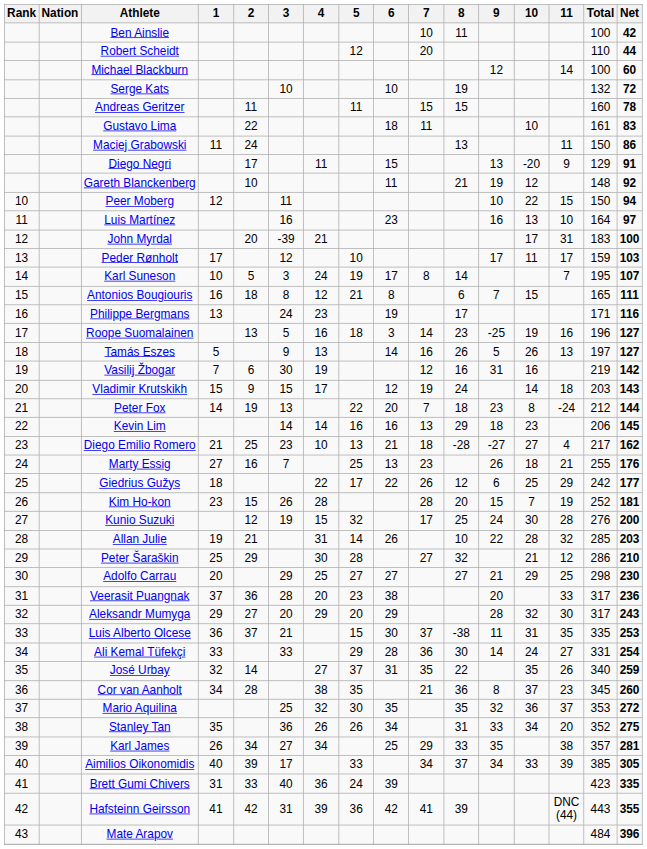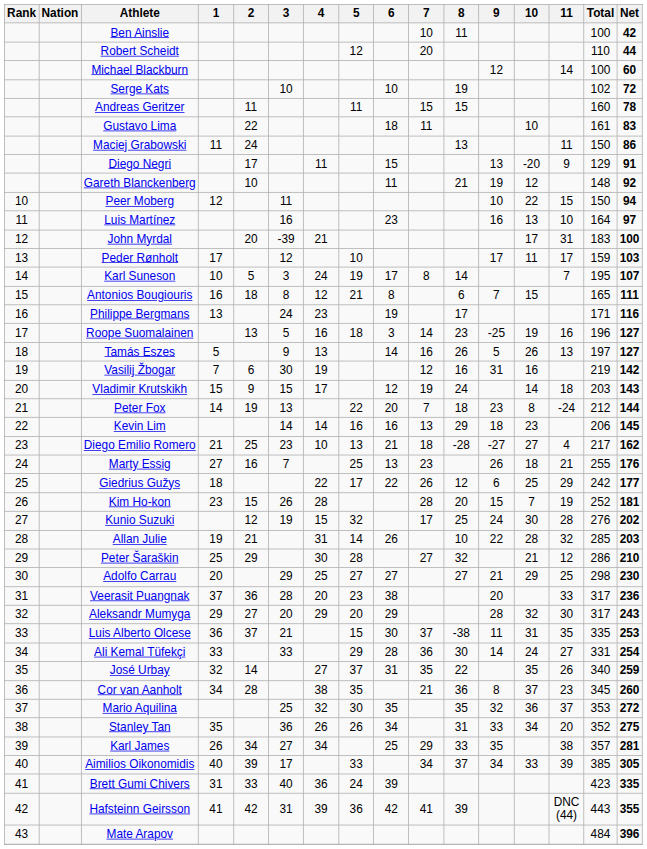 <table class="sortable wikitable" style="text-align:center;">
 <tr>
 <th>Rank</th>
 <th>Nation</th>
 <th>Athlete</th>
 <th width=40>1</th>
 <th width=40>2</th>
 <th width=40>3</th>
 <th width=40>4</th>
 <th width=40>5</th>
 <th width=40>6</th>
 <th width=40>7</th>
 <th width=40>8</th>
 <th width=40>9</th>
 <th width=40>10</th>
 <th width=40>11</th>
 <th>Total</th>
 <th>Net</th>
 </tr>
 <tr>
 <td></td>
 <td align=left></td>
 <td><a href='#'>Ben Ainslie</a></td>
 <td></td>
 <td></td>
 <td></td>
 <td></td>
 <td></td>
 <td></td>
 <td>10</td>
 <td>11</td>
 <td></td>
 <td></td>
 <td></td>
 <td>100</td>
 <td><strong>42</strong></td>
 </tr>
 <tr>
 <td></td>
 <td align=left></td>
 <td><a href='#'>Robert Scheidt</a></td>
 <td></td>
 <td></td>
 <td></td>
 <td></td>
 <td>12</td>
 <td></td>
 <td>20</td>
 <td></td>
 <td></td>
 <td></td>
 <td></td>
 <td>110</td>
 <td><strong>44</strong></td>
 </tr>
 <tr>
 <td></td>
 <td align=left></td>
 <td><a href='#'>Michael Blackburn</a></td>
 <td></td>
 <td></td>
 <td></td>
 <td></td>
 <td></td>
 <td></td>
 <td></td>
 <td></td>
 <td>12</td>
 <td></td>
 <td>14</td>
 <td>100</td>
 <td><strong>60</strong></td>
 </tr>
 <tr>
 <td></td>
 <td align=left></td>
 <td><a href='#'>Serge Kats</a></td>
 <td></td>
 <td></td>
 <td>10</td>
 <td></td>
 <td></td>
 <td>10</td>
 <td></td>
 <td>19</td>
 <td></td>
 <td></td>
 <td></td>
-<td>132</td>
+<td>102</td>
 <td><strong>72</strong></td>
 </tr>
 <tr>
 <td></td>
 <td align=left></td>
 <td><a href='#'>Andreas Geritzer</a></td>
 <td></td>
 <td>11</td>
 <td></td>
 <td></td>
 <td>11</td>
 <td></td>
 <td>15</td>
 <td>15</td>
 <td></td>
 <td></td>
 <td></td>
 <td>160</td>
 <td><strong>78</strong></td>
 </tr>
 <tr>
 <td></td>
 <td align=left></td>
 <td><a href='#'>Gustavo Lima</a></td>
 <td></td>
 <td>22</td>
 <td></td>
 <td></td>
 <td></td>
 <td>18</td>
 <td>11</td>
 <td></td>
 <td></td>
 <td>10</td>
 <td></td>
 <td>161</td>
 <td><strong>83</strong></td>
 </tr>
 <tr>
 <td></td>
 <td align=left></td>
 <td><a href='#'>Maciej Grabowski</a></td>
 <td>11</td>
 <td>24</td>
 <td></td>
 <td></td>
 <td></td>
 <td></td>
 <td></td>
 <td>13</td>
 <td></td>
 <td></td>
 <td>11</td>
 <td>150</td>
 <td><strong>86</strong></td>
 </tr>
 <tr>
 <td></td>
 <td align=left></td>
 <td><a href='#'>Diego Negri</a></td>
 <td></td>
 <td>17</td>
 <td></td>
 <td>11</td>
 <td></td>
 <td>15</td>
 <td></td>
 <td></td>
 <td>13</td>
 <td>-20</td>
 <td>9</td>
 <td>129</td>
 <td><strong>91</strong></td>
 </tr>
 <tr>
 <td></td>
 <td align=left></td>
 <td><a href='#'>Gareth Blanckenberg</a></td>
 <td></td>
 <td>10</td>
 <td></td>
 <td></td>
 <td></td>
 <td>11</td>
 <td></td>
 <td>21</td>
 <td>19</td>
 <td>12</td>
 <td></td>
 <td>148</td>
 <td><strong>92</strong></td>
 </tr>
 <tr>
 <td>10</td>
 <td align=left></td>
 <td><a href='#'>Peer Moberg</a></td>
 <td>12</td>
 <td></td>
 <td>11</td>
 <td></td>
 <td></td>
 <td></td>
 <td></td>
 <td></td>
 <td>10</td>
 <td>22</td>
 <td>15</td>
 <td>150</td>
 <td><strong>94</strong></td>
 </tr>
 <tr>
 <td>11</td>
 <td align=left></td>
 <td><a href='#'>Luis Martínez</a></td>
 <td></td>
 <td></td>
 <td>16</td>
 <td></td>
 <td></td>
 <td>23</td>
 <td></td>
 <td></td>
 <td>16</td>
 <td>13</td>
 <td>10</td>
 <td>164</td>
 <td><strong>97</strong></td>
 </tr>
 <tr>
 <td>12</td>
 <td align=left></td>
 <td><a href='#'>John Myrdal</a></td>
 <td></td>
 <td>20</td>
 <td>-39</td>
 <td>21</td>
 <td></td>
 <td></td>
 <td></td>
 <td></td>
 <td></td>
 <td>17</td>
 <td>31</td>
 <td>183</td>
 <td><strong>100</strong></td>
 </tr>
 <tr>
 <td>13</td>
 <td align=left></td>
 <td><a href='#'>Peder Rønholt</a></td>
 <td>17</td>
 <td></td>
 <td>12</td>
 <td></td>
 <td>10</td>
 <td></td>
 <td></td>
 <td></td>
 <td>17</td>
 <td>11</td>
 <td>17</td>
 <td>159</td>
 <td><strong>103</strong></td>
 </tr>
 <tr>
 <td>14</td>
 <td align=left></td>
 <td><a href='#'>Karl Suneson</a></td>
 <td>10</td>
 <td>5</td>
 <td>3</td>
 <td>24</td>
 <td>19</td>
 <td>17</td>
 <td>8</td>
 <td>14</td>
 <td></td>
 <td></td>
 <td>7</td>
 <td>195</td>
 <td><strong>107</strong></td>
 </tr>
 <tr>
 <td>15</td>
 <td align=left></td>
 <td><a href='#'>Antonios Bougiouris</a></td>
 <td>16</td>
 <td>18</td>
 <td>8</td>
 <td>12</td>
 <td>21</td>
 <td>8</td>
 <td></td>
 <td>6</td>
 <td>7</td>
 <td>15</td>
 <td></td>
 <td>165</td>
 <td><strong>111</strong></td>
 </tr>
 <tr>
 <td>16</td>
 <td align=left></td>
 <td><a href='#'>Philippe Bergmans</a></td>
 <td>13</td>
 <td></td>
 <td>24</td>
 <td>23</td>
 <td></td>
 <td>19</td>
 <td></td>
 <td>17</td>
 <td></td>
 <td></td>
 <td></td>
 <td>171</td>
 <td><strong>116</strong></td>
 </tr>
 <tr>
 <td>17</td>
 <td align=left></td>
 <td><a href='#'>Roope Suomalainen</a></td>
 <td></td>
 <td>13</td>
 <td>5</td>
 <td>16</td>
 <td>18</td>
 <td>3</td>
 <td>14</td>
 <td>23</td>
 <td>-25</td>
 <td>19</td>
 <td>16</td>
 <td>196</td>
 <td><strong>127</strong></td>
 </tr>
 <tr>
 <td>18</td>
 <td align=left></td>
 <td><a href='#'>Tamás Eszes</a></td>
 <td>5</td>
 <td></td>
 <td>9</td>
 <td>13</td>
 <td></td>
 <td>14</td>
 <td>16</td>
 <td>26</td>
 <td>5</td>
 <td>26</td>
 <td>13</td>
 <td>197</td>
 <td><strong>127</strong></td>
 </tr>
 <tr>
 <td>19</td>
 <td align=left></td>
 <td><a href='#'>Vasilij Žbogar</a></td>
 <td>7</td>
 <td>6</td>
 <td>30</td>
 <td>19</td>
 <td></td>
 <td></td>
 <td>12</td>
 <td>16</td>
 <td>31</td>
 <td>16</td>
 <td></td>
 <td>219</td>
 <td><strong>142</strong></td>
 </tr>
 <tr>
 <td>20</td>
 <td align=left></td>
 <td><a href='#'>Vladimir Krutskikh</a></td>
 <td>15</td>
 <td>9</td>
 <td>15</td>
 <td>17</td>
 <td></td>
 <td>12</td>
 <td>19</td>
 <td>24</td>
 <td></td>
 <td>14</td>
 <td>18</td>
 <td>203</td>
 <td><strong>143</strong></td>
 </tr>
 <tr>
 <td>21</td>
 <td align=left></td>
 <td><a href='#'>Peter Fox</a></td>
 <td>14</td>
 <td>19</td>
 <td>13</td>
 <td></td>
 <td>22</td>
 <td>20</td>
 <td>7</td>
 <td>18</td>
 <td>23</td>
 <td>8</td>
 <td>-24</td>
 <td>212</td>
 <td><strong>144</strong></td>
 </tr>
 <tr>
 <td>22</td>
 <td align=left></td>
 <td><a href='#'>Kevin Lim</a></td>
 <td></td>
 <td></td>
 <td>14</td>
 <td>14</td>
 <td>16</td>
 <td>16</td>
 <td>13</td>
 <td>29</td>
 <td>18</td>
 <td>23</td>
 <td></td>
 <td>206</td>
 <td><strong>145</strong></td>
 </tr>
 <tr>
 <td>23</td>
 <td align=left></td>
 <td><a href='#'>Diego Emilio Romero</a></td>
 <td>21</td>
 <td>25</td>
 <td>23</td>
 <td>10</td>
 <td>13</td>
 <td>21</td>
 <td>18</td>
 <td>-28</td>
 <td>-27</td>
 <td>27</td>
 <td>4</td>
 <td>217</td>
 <td><strong>162</strong></td>
 </tr>
 <tr>
 <td>24</td>
 <td align=left></td>
 <td><a href='#'>Marty Essig</a></td>
 <td>27</td>
 <td>16</td>
 <td>7</td>
 <td></td>
 <td>25</td>
 <td>13</td>
 <td>23</td>
 <td></td>
 <td>26</td>
 <td>18</td>
 <td>21</td>
 <td>255</td>
 <td><strong>176</strong></td>
 </tr>
 <tr>
 <td>25</td>
 <td align=left></td>
 <td><a href='#'>Giedrius Gužys</a></td>
 <td>18</td>
 <td></td>
 <td></td>
 <td>22</td>
 <td>17</td>
 <td>22</td>
 <td>26</td>
 <td>12</td>
 <td>6</td>
 <td>25</td>
 <td>29</td>
 <td>242</td>
 <td><strong>177</strong></td>
 </tr>
 <tr>
 <td>26</td>
 <td align=left></td>
 <td><a href='#'>Kim Ho-kon</a></td>
 <td>23</td>
 <td>15</td>
 <td>26</td>
 <td>28</td>
 <td></td>
 <td></td>
 <td>28</td>
 <td>20</td>
 <td>15</td>
 <td>7</td>
 <td>19</td>
 <td>252</td>
 <td><strong>181</strong></td>
 </tr>
 <tr>
 <td>27</td>
 <td align=left></td>
 <td><a href='#'>Kunio Suzuki</a></td>
 <td></td>
 <td>12</td>
 <td>19</td>
 <td>15</td>
 <td>32</td>
 <td></td>
 <td>17</td>
 <td>25</td>
 <td>24</td>
 <td>30</td>
 <td>28</td>
 <td>276</td>
-<td><strong>200</strong></td>
+<td><strong>202</strong></td>
 </tr>
 <tr>
 <td>28</td>
 <td align=left></td>
 <td><a href='#'>Allan Julie</a></td>
 <td>19</td>
 <td>21</td>
 <td></td>
 <td>31</td>
 <td>14</td>
 <td>26</td>
 <td></td>
 <td>10</td>
 <td>22</td>
 <td>28</td>
 <td>32</td>
 <td>285</td>
 <td><strong>203</strong></td>
 </tr>
 <tr>
 <td>29</td>
 <td align=left></td>
 <td><a href='#'>Peter Šaraškin</a></td>
 <td>25</td>
 <td>29</td>
 <td></td>
 <td>30</td>
 <td>28</td>
 <td></td>
 <td>27</td>
 <td>32</td>
 <td></td>
 <td>21</td>
 <td>12</td>
 <td>286</td>
 <td><strong>210</strong></td>
 </tr>
 <tr>
 <td>30</td>
 <td align=left></td>
 <td><a href='#'>Adolfo Carrau</a></td>
 <td>20</td>
 <td></td>
 <td>29</td>
 <td>25</td>
 <td>27</td>
 <td>27</td>
 <td></td>
 <td>27</td>
 <td>21</td>
 <td>29</td>
 <td>25</td>
 <td>298</td>
 <td><strong>230</strong></td>
 </tr>
 <tr>
 <td>31</td>
 <td align=left></td>
 <td><a href='#'>Veerasit Puangnak</a></td>
 <td>37</td>
 <td>36</td>
 <td>28</td>
 <td>20</td>
 <td>23</td>
 <td>38</td>
 <td></td>
 <td></td>
 <td>20</td>
 <td></td>
 <td>33</td>
 <td>317</td>
 <td><strong>236</strong></td>
 </tr>
 <tr>
 <td>32</td>
 <td align=left></td>
 <td><a href='#'>Aleksandr Mumyga</a></td>
 <td>29</td>
 <td>27</td>
 <td>20</td>
 <td>29</td>
 <td>20</td>
 <td>29</td>
 <td></td>
 <td></td>
 <td>28</td>
 <td>32</td>
 <td>30</td>
 <td>317</td>
 <td><strong>243</strong></td>
 </tr>
 <tr>
 <td>33</td>
 <td align=left></td>
 <td><a href='#'>Luis Alberto Olcese</a></td>
 <td>36</td>
 <td>37</td>
 <td>21</td>
 <td></td>
 <td>15</td>
 <td>30</td>
 <td>37</td>
 <td>-38</td>
 <td>11</td>
 <td>31</td>
 <td>35</td>
 <td>335</td>
 <td><strong>253</strong></td>
 </tr>
 <tr>
 <td>34</td>
 <td align=left></td>
 <td><a href='#'>Ali Kemal Tüfekçi</a></td>
 <td>33</td>
 <td></td>
 <td>33</td>
 <td></td>
 <td>29</td>
 <td>28</td>
 <td>36</td>
 <td>30</td>
 <td>14</td>
 <td>24</td>
 <td>27</td>
 <td>331</td>
 <td><strong>254</strong></td>
 </tr>
 <tr>
 <td>35</td>
 <td align=left></td>
 <td><a href='#'>José Urbay</a></td>
 <td>32</td>
 <td>14</td>
 <td></td>
 <td>27</td>
 <td>37</td>
 <td>31</td>
 <td>35</td>
 <td>22</td>
 <td></td>
 <td>35</td>
 <td>26</td>
 <td>340</td>
 <td><strong>259</strong></td>
 </tr>
 <tr>
 <td>36</td>
 <td align=left></td>
 <td><a href='#'>Cor van Aanholt</a></td>
 <td>34</td>
 <td>28</td>
 <td></td>
 <td>38</td>
 <td>35</td>
 <td></td>
 <td>21</td>
 <td>36</td>
 <td>8</td>
 <td>37</td>
 <td>23</td>
 <td>345</td>
 <td><strong>260</strong></td>
 </tr>
 <tr>
 <td>37</td>
 <td align=left></td>
 <td><a href='#'>Mario Aquilina</a></td>
 <td></td>
 <td></td>
 <td>25</td>
 <td>32</td>
 <td>30</td>
 <td>35</td>
 <td></td>
 <td>35</td>
 <td>32</td>
 <td>36</td>
 <td>37</td>
 <td>353</td>
 <td><strong>272</strong></td>
 </tr>
 <tr>
 <td>38</td>
 <td align=left></td>
 <td><a href='#'>Stanley Tan</a></td>
 <td>35</td>
 <td></td>
 <td>36</td>
 <td>26</td>
 <td>26</td>
 <td>34</td>
 <td></td>
 <td>31</td>
 <td>33</td>
 <td>34</td>
 <td>20</td>
 <td>352</td>
 <td><strong>275</strong></td>
 </tr>
 <tr>
 <td>39</td>
 <td align=left></td>
 <td><a href='#'>Karl James</a></td>
 <td>26</td>
 <td>34</td>
 <td>27</td>
 <td>34</td>
 <td></td>
 <td>25</td>
 <td>29</td>
 <td>33</td>
 <td>35</td>
 <td></td>
 <td>38</td>
 <td>357</td>
 <td><strong>281</strong></td>
 </tr>
 <tr>
 <td>40</td>
 <td align=left></td>
 <td><a href='#'>Aimilios Oikonomidis</a></td>
 <td>40</td>
 <td>39</td>
 <td>17</td>
 <td></td>
 <td>33</td>
 <td></td>
 <td>34</td>
 <td>37</td>
 <td>34</td>
 <td>33</td>
 <td>39</td>
 <td>385</td>
 <td><strong>305</strong></td>
 </tr>
 <tr>
 <td>41</td>
 <td align=left></td>
 <td><a href='#'>Brett Gumi Chivers</a></td>
 <td>31</td>
 <td>33</td>
 <td>40</td>
 <td>36</td>
 <td>24</td>
 <td>39</td>
 <td></td>
 <td></td>
 <td></td>
 <td></td>
 <td></td>
 <td>423</td>
 <td><strong>335</strong></td>
 </tr>
 <tr>
 <td>42</td>
 <td align=left></td>
 <td><a href='#'>Hafsteinn Geirsson</a></td>
 <td>41</td>
 <td>42</td>
 <td>31</td>
 <td>39</td>
 <td>36</td>
 <td>42</td>
 <td>41</td>
 <td>39</td>
 <td></td>
 <td></td>
 <td>DNC (44)</td>
 <td>443</td>
 <td><strong>355</strong></td>
 </tr>
 <tr>
 <td>43</td>
 <td align=left></td>
 <td><a href='#'>Mate Arapov</a></td>
 <td></td>
 <td></td>
 <td></td>
 <td></td>
 <td></td>
 <td></td>
 <td></td>
 <td></td>
 <td></td>
 <td></td>
 <td></td>
 <td>484</td>
 <td><strong>396</strong></td>
 </tr>
 <tr>
 </tr>
 </table>
